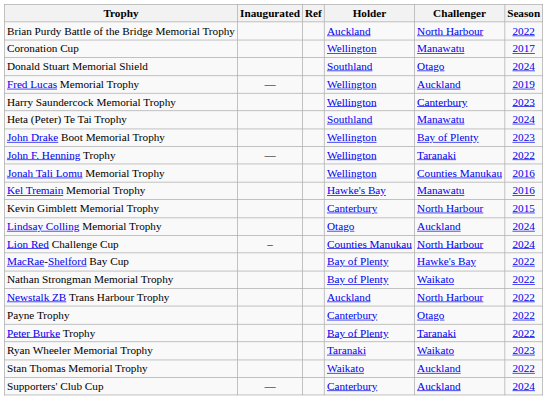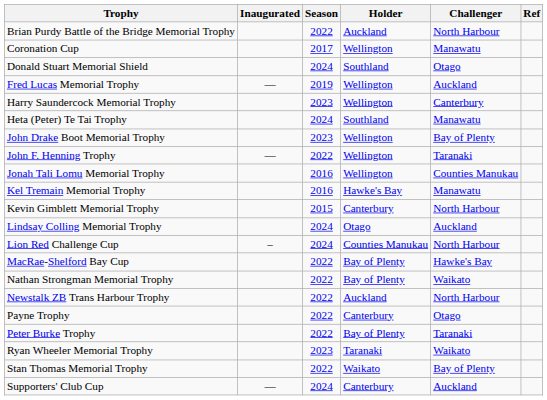 <table class="wikitable sortable">
 <tr>
 <th>Trophy</th>
 <th>Inaugurated</th>
-<th>Ref</th>
+<th>Season </th>
 <th>Holder</th>
 <th>Challenger</th>
-<th>Season </th>
+<th>Ref</th>
 </tr>
 <tr>
 <td>Brian Purdy Battle of the Bridge Memorial Trophy</td>
 <td></td>
-<td style="text-align:center"></td>
+<td style="text-align:center"><a href='#'>2022</a></td>
 <td><a href='#'>Auckland</a></td>
 <td><a href='#'>North Harbour</a></td>
-<td style="text-align:center"><a href='#'>2022</a></td>
+<td style="text-align:center"></td>
 </tr>
 <tr>
 <td>Coronation Cup</td>
 <td></td>
-<td style="text-align:center"></td>
+<td style="text-align:center"><a href='#'>2017</a></td>
 <td><a href='#'>Wellington</a></td>
 <td><a href='#'>Manawatu</a></td>
-<td style="text-align:center"><a href='#'>2017</a></td>
+<td style="text-align:center"></td>
 </tr>
 <tr>
 <td>Donald Stuart Memorial Shield</td>
 <td></td>
-<td style="text-align:center"></td>
+<td style="text-align:center"><a href='#'>2024</a></td>
 <td><a href='#'>Southland</a></td>
 <td><a href='#'>Otago</a></td>
-<td style="text-align:center"><a href='#'>2024</a></td>
+<td style="text-align:center"></td>
 </tr>
 <tr>
 <td><a href='#'>Fred Lucas</a> Memorial Trophy</td>
 <td style="text-align:center">—</td>
-<td style="text-align:center"></td>
+<td style="text-align:center"><a href='#'>2019</a></td>
 <td><a href='#'>Wellington</a></td>
 <td><a href='#'>Auckland</a></td>
-<td style="text-align:center"><a href='#'>2019</a></td>
+<td style="text-align:center"></td>
 </tr>
 <tr>
 <td>Harry Saundercock Memorial Trophy</td>
 <td></td>
-<td style="text-align:center"></td>
+<td style="text-align:center"><a href='#'>2023</a></td>
 <td><a href='#'>Wellington</a></td>
 <td><a href='#'>Canterbury</a></td>
-<td style="text-align:center"><a href='#'>2023</a></td>
+<td style="text-align:center"></td>
 </tr>
 <tr>
 <td>Heta (Peter) Te Tai Trophy</td>
 <td></td>
-<td style="text-align:center"></td>
+<td style="text-align:center"><a href='#'>2024</a></td>
 <td><a href='#'>Southland</a></td>
 <td><a href='#'>Manawatu</a></td>
-<td style="text-align:center"><a href='#'>2024</a></td>
+<td style="text-align:center"></td>
 </tr>
 <tr>
 <td><a href='#'>John Drake</a> Boot Memorial Trophy</td>
 <td></td>
-<td style="text-align:center"></td>
+<td style="text-align:center"><a href='#'>2023</a></td>
 <td><a href='#'>Wellington</a></td>
 <td><a href='#'>Bay of Plenty</a></td>
-<td style="text-align:center"><a href='#'>2023</a></td>
+<td style="text-align:center"></td>
 </tr>
 <tr>
 <td><a href='#'>John F. Henning</a> Trophy</td>
 <td style="text-align:center">—</td>
-<td style="text-align:center"></td>
+<td style="text-align:center"><a href='#'>2022</a></td>
 <td><a href='#'>Wellington</a></td>
 <td><a href='#'>Taranaki</a></td>
-<td style="text-align:center"><a href='#'>2022</a></td>
+<td style="text-align:center"></td>
 </tr>
 <tr>
 <td><a href='#'>Jonah Tali Lomu</a> Memorial Trophy</td>
 <td></td>
-<td style="text-align:center"></td>
+<td style="text-align:center"><a href='#'>2016</a></td>
 <td><a href='#'>Wellington</a></td>
 <td><a href='#'>Counties Manukau</a></td>
-<td style="text-align:center"><a href='#'>2016</a></td>
+<td style="text-align:center"></td>
 </tr>
 <tr>
 <td><a href='#'>Kel Tremain</a> Memorial Trophy</td>
 <td></td>
-<td style="text-align:center"><br></td>
+<td style="text-align:center"><a href='#'>2016</a></td>
 <td><a href='#'>Hawke's Bay</a></td>
 <td><a href='#'>Manawatu</a></td>
-<td style="text-align:center"><a href='#'>2016</a></td>
+<td style="text-align:center"><br></td>
 </tr>
 <tr>
 <td>Kevin Gimblett Memorial Trophy</td>
 <td></td>
-<td style="text-align:center"></td>
+<td style="text-align:center"><a href='#'>2015</a></td>
 <td><a href='#'>Canterbury</a></td>
 <td><a href='#'>North Harbour</a></td>
-<td style="text-align:center"><a href='#'>2015</a></td>
+<td style="text-align:center"></td>
 </tr>
 <tr>
 <td><a href='#'>Lindsay Colling</a> Memorial Trophy</td>
 <td></td>
-<td style="text-align:center"></td>
+<td style="text-align:center"><a href='#'>2024</a></td>
 <td><a href='#'>Otago</a></td>
 <td><a href='#'>Auckland</a></td>
-<td style="text-align:center"><a href='#'>2024</a></td>
+<td style="text-align:center"></td>
 </tr>
 <tr>
 <td><a href='#'>Lion Red</a> Challenge Cup</td>
 <td style="text-align:center">–</td>
-<td style="text-align:center"></td>
+<td style="text-align:center"><a href='#'>2024</a></td>
 <td><a href='#'>Counties Manukau</a></td>
 <td><a href='#'>North Harbour</a></td>
-<td style="text-align:center"><a href='#'>2024</a></td>
+<td style="text-align:center"></td>
 </tr>
 <tr>
 <td><a href='#'>MacRae</a>-<a href='#'>Shelford</a> Bay Cup</td>
 <td></td>
-<td style="text-align:center"></td>
+<td style="text-align:center"><a href='#'>2022</a></td>
 <td><a href='#'>Bay of Plenty</a></td>
 <td><a href='#'>Hawke's Bay</a></td>
-<td style="text-align:center"><a href='#'>2022</a></td>
+<td style="text-align:center"></td>
 </tr>
 <tr>
 <td>Nathan Strongman Memorial Trophy</td>
 <td></td>
-<td style="text-align:center"></td>
+<td style="text-align:center"><a href='#'>2022</a></td>
 <td><a href='#'>Bay of Plenty</a></td>
 <td><a href='#'>Waikato</a></td>
-<td style="text-align:center"><a href='#'>2022</a></td>
+<td style="text-align:center"></td>
 </tr>
 <tr>
 <td><a href='#'>Newstalk ZB</a> Trans Harbour Trophy</td>
 <td></td>
-<td style="text-align:center"></td>
+<td style="text-align:center"><a href='#'>2022</a></td>
 <td><a href='#'>Auckland</a></td>
 <td><a href='#'>North Harbour</a></td>
-<td style="text-align:center"><a href='#'>2022</a></td>
+<td style="text-align:center"></td>
 </tr>
 <tr>
 <td>Payne Trophy</td>
 <td></td>
-<td style="text-align:center"></td>
+<td style="text-align:center"><a href='#'>2022</a></td>
 <td><a href='#'>Canterbury</a></td>
 <td><a href='#'>Otago</a></td>
-<td style="text-align:center"><a href='#'>2022</a></td>
+<td style="text-align:center"></td>
 </tr>
 <tr>
 <td><a href='#'>Peter Burke</a> Trophy</td>
 <td></td>
-<td style="text-align:center"></td>
+<td style="text-align:center"><a href='#'>2022</a></td>
 <td><a href='#'>Bay of Plenty</a></td>
 <td><a href='#'>Taranaki</a></td>
-<td style="text-align:center"><a href='#'>2022</a></td>
+<td style="text-align:center"></td>
 </tr>
 <tr>
 <td>Ryan Wheeler Memorial Trophy</td>
 <td></td>
-<td style="text-align:center"></td>
+<td style="text-align:center"><a href='#'>2023</a></td>
 <td><a href='#'>Taranaki</a></td>
 <td><a href='#'>Waikato</a></td>
-<td style="text-align:center"><a href='#'>2023</a></td>
+<td style="text-align:center"></td>
 </tr>
 <tr>
 <td>Stan Thomas Memorial Trophy</td>
 <td></td>
+<td style="text-align:center"><a href='#'>2022</a></td>
+<td><a href='#'>Waikato</a></td>
+<td><a href='#'>Bay of Plenty</a></td>
 <td style="text-align:center"></td>
-<td><a href='#'>Waikato</a></td>
-<td><a href='#'>Auckland</a></td>
-<td style="text-align:center"><a href='#'>2022</a></td>
 </tr>
 <tr>
 <td>Supporters' Club Cup</td>
 <td style="text-align:center">—</td>
-<td style="text-align:center"></td>
+<td style="text-align:center"><a href='#'>2024</a></td>
 <td><a href='#'>Canterbury</a></td>
 <td><a href='#'>Auckland</a></td>
-<td style="text-align:center"><a href='#'>2024</a></td>
+<td style="text-align:center"></td>
 </tr>
 </table>
